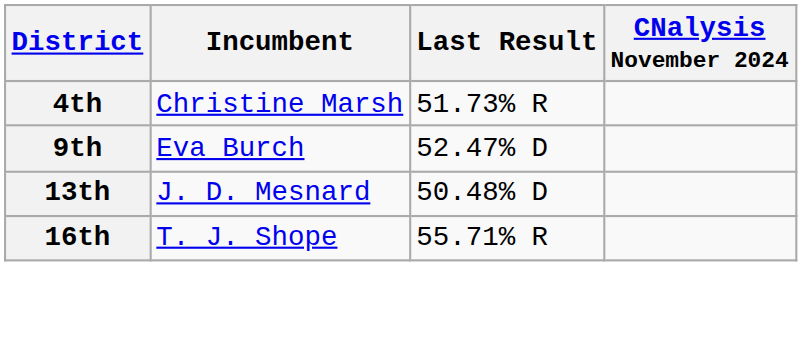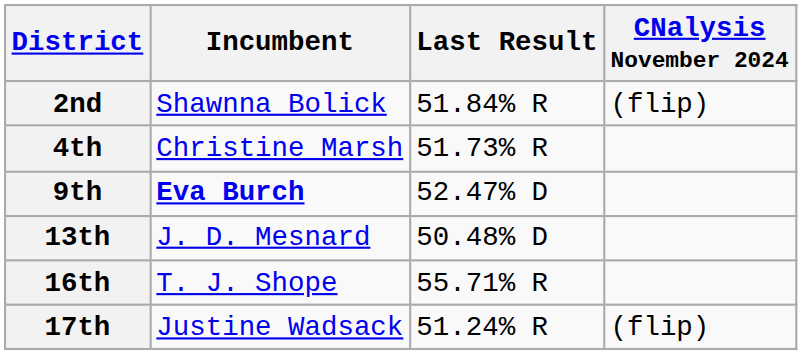 <table class="wikitable sortable">
 <tr>
 <th><a href='#'>District</a></th>
 <th>Incumbent</th>
 <th>Last Result</th>
 <th><a href='#'>CNalysis</a><br><small>November 2024</small></th>
+</tr>
+<tr>
+<th>2nd</th>
+<td><a href='#'>Shawnna Bolick</a></td>
+<td>51.84% R</td>
+<td> (flip)</td>
 </tr>
 <tr>
 <th>4th</th>
 <td><a href='#'>Christine Marsh</a></td>
 <td>51.73% R</td>
 <td></td>
 </tr>
 <tr>
 <th>9th</th>
-<td><a href='#'>Eva Burch</a></td>
+<td><strong><a href='#'>Eva Burch</a></strong></td>
 <td>52.47% D</td>
 <td></td>
 </tr>
 <tr>
 <th>13th</th>
 <td><a href='#'>J. D. Mesnard</a></td>
 <td>50.48% D</td>
 <td></td>
 </tr>
 <tr>
 <th>16th</th>
 <td><a href='#'>T. J. Shope</a></td>
 <td>55.71% R</td>
 <td></td>
 </tr>
+<tr>
+<th>17th</th>
+<td><a href='#'>Justine Wadsack</a></td>
+<td>51.24% R</td>
+<td> (flip)</td>
+</tr>
 </table>
